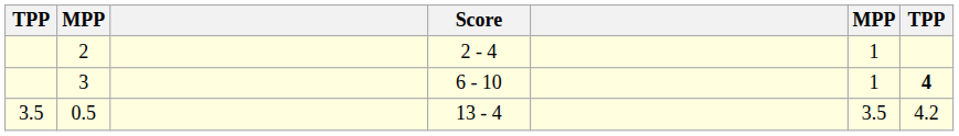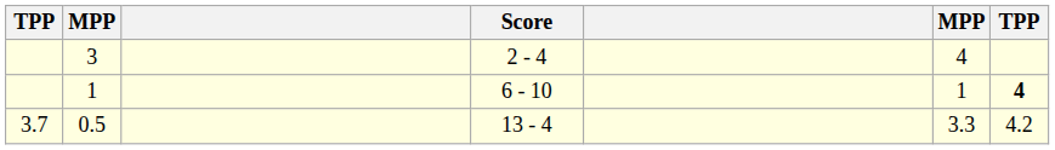 <table class="wikitable" style="text-align: center;" |>
 <tr>
 <th width="35">TPP</th>
 <th width="35">MPP</th>
 <th width="250"></th>
 <th width="75">Score</th>
 <th width="250"></th>
 <th width="35">MPP</th>
 <th width="35">TPP</th>
 </tr>
 <tr bgcolor=lightyellow>
 <td></td>
-<td>2</td>
+<td>3</td>
 <td style="text-align:left;"></td>
 <td>2 - 4</td>
 <td style="text-align:left;"><strong></strong></td>
-<td>1</td>
+<td>4</td>
 <td></td>
 </tr>
 <tr bgcolor=lightyellow>
 <td></td>
-<td>3</td>
+<td>1</td>
 <td style="text-align:left;"></td>
 <td>6 - 10</td>
 <td style="text-align:left;"><strong></strong></td>
 <td>1</td>
 <td><strong>4</strong></td>
 </tr>
 <tr bgcolor=lightyellow>
-<td>3.5</td>
+<td>3.7</td>
 <td>0.5</td>
 <td style="text-align:left;"><strong></strong></td>
 <td>13 - 4</td>
 <td style="text-align:left;"></td>
-<td>3.5</td>
+<td>3.3</td>
 <td>4.2</td>
 </tr>
 </table>
